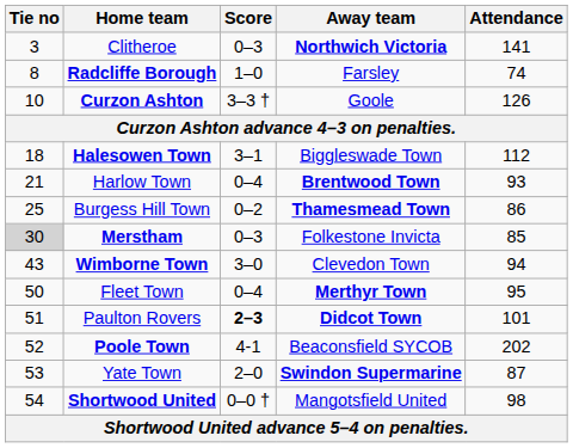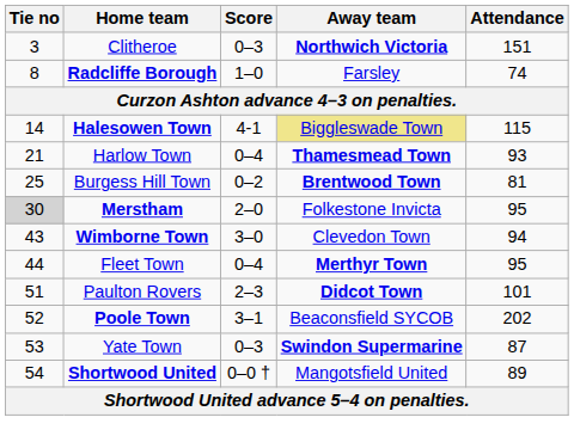 <table class="wikitable" style="text-align:center">
 <tr>
 <th>Tie no</th>
 <th>Home team</th>
 <th>Score</th>
 <th>Away team</th>
 <th>Attendance</th>
 </tr>
 <tr>
 <td>3</td>
 <td><a href='#'>Clitheroe</a></td>
 <td>0–3</td>
 <td><strong><a href='#'>Northwich Victoria</a></strong></td>
-<td>141</td>
+<td>151</td>
 </tr>
 <tr>
 <td>8</td>
 <td><strong><a href='#'>Radcliffe Borough</a></strong></td>
 <td>1–0</td>
 <td><a href='#'>Farsley</a></td>
 <td>74</td>
 </tr>
 <tr>
-<td>10</td>
-<td><strong><a href='#'>Curzon Ashton</a></strong></td>
-<td>3–3 †</td>
-<td><a href='#'>Goole</a></td>
-<td>126</td>
-</tr>
-<tr>
 <th colspan="5"><em>Curzon Ashton advance 4–3 on penalties.</em></th>
 </tr>
 <tr>
-<td>18</td>
+<td>14</td>
 <td><strong><a href='#'>Halesowen Town</a></strong></td>
-<td>3–1</td>
-<td><a href='#'>Biggleswade Town</a></td>
-<td>112</td>
+<td>4-1</td>
+<td style="background: khaki;"><a href='#'>Biggleswade Town</a></td>
+<td>115</td>
 </tr>
 <tr>
 <td>21</td>
 <td><a href='#'>Harlow Town</a></td>
 <td>0–4</td>
-<td><strong><a href='#'>Brentwood Town</a></strong></td>
+<td><strong><a href='#'>Thamesmead Town</a></strong></td>
 <td>93</td>
 </tr>
 <tr>
 <td>25</td>
 <td><a href='#'>Burgess Hill Town</a></td>
 <td>0–2</td>
-<td><strong><a href='#'>Thamesmead Town</a></strong></td>
-<td>86</td>
+<td><strong><a href='#'>Brentwood Town</a></strong></td>
+<td>81</td>
 </tr>
 <tr>
 <td style="background: lightgrey;">30</td>
 <td><strong><a href='#'>Merstham</a></strong></td>
-<td>0–3</td>
+<td>2–0</td>
 <td><a href='#'>Folkestone Invicta</a></td>
-<td>85</td>
+<td>95</td>
 </tr>
 <tr>
 <td>43</td>
 <td><strong><a href='#'>Wimborne Town</a></strong></td>
 <td>3–0</td>
 <td><a href='#'>Clevedon Town</a></td>
 <td>94</td>
 </tr>
 <tr>
-<td>50</td>
+<td>44</td>
 <td><a href='#'>Fleet Town</a></td>
 <td>0–4</td>
 <td><strong><a href='#'>Merthyr Town</a></strong></td>
 <td>95</td>
 </tr>
 <tr>
 <td>51</td>
 <td><a href='#'>Paulton Rovers</a></td>
-<td><strong>2–3</strong></td>
+<td>2–3</td>
 <td><strong><a href='#'>Didcot Town</a></strong></td>
 <td>101</td>
 </tr>
 <tr>
 <td>52</td>
 <td><strong><a href='#'>Poole Town</a></strong></td>
-<td>4-1</td>
+<td>3–1</td>
 <td><a href='#'>Beaconsfield SYCOB</a></td>
 <td>202</td>
 </tr>
 <tr>
 <td>53</td>
 <td><a href='#'>Yate Town</a></td>
-<td>2–0</td>
+<td>0–3</td>
 <td><strong><a href='#'>Swindon Supermarine</a></strong></td>
 <td>87</td>
 </tr>
 <tr>
 <td>54</td>
 <td><strong><a href='#'>Shortwood United</a></strong></td>
 <td>0–0 †</td>
 <td><a href='#'>Mangotsfield United</a></td>
-<td>98</td>
+<td>89</td>
 </tr>
 <tr>
 <th colspan="5"><em>Shortwood United advance 5–4 on penalties.</em></th>
 </tr>
 </table>
